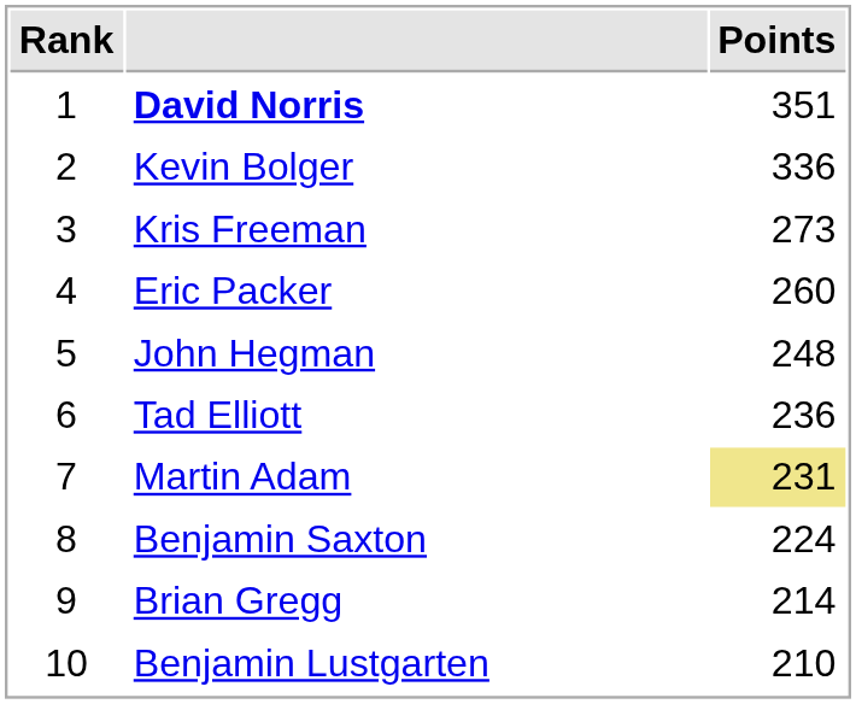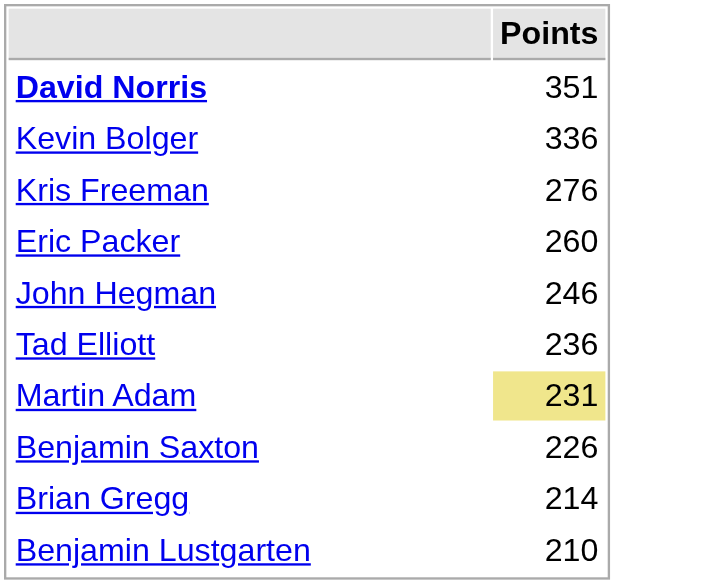 <table cellspacing="1" cellpadding="3" style="border:1px solid #AAAAAA;font-size:86%">
 <tr style="background-color: #E4E4E4;">
-<th style="border-bottom:1px solid #AAAAAA" width=10>Rank</th>
 <th style="border-bottom:1px solid #AAAAAA" width=200></th>
 <th style="border-bottom:1px solid #AAAAAA" width=20 align=right>Points</th>
 </tr>
 <tr>
-<td align=center>1</td>
 <td> <strong><a href='#'>David Norris</a></strong></td>
 <td align=right>351</td>
 </tr>
 <tr>
-<td align=center>2</td>
 <td> <a href='#'>Kevin Bolger</a></td>
 <td align=right>336</td>
 </tr>
 <tr>
-<td align=center>3</td>
 <td> <a href='#'>Kris Freeman</a></td>
-<td align=right>273</td>
+<td align=right>276</td>
 </tr>
 <tr>
-<td align=center>4</td>
 <td> <a href='#'>Eric Packer</a></td>
 <td align=right>260</td>
 </tr>
 <tr>
-<td align=center>5</td>
 <td> <a href='#'>John Hegman</a></td>
-<td align=right>248</td>
+<td align=right>246</td>
 </tr>
 <tr>
-<td align=center>6</td>
 <td> <a href='#'>Tad Elliott</a></td>
 <td align=right>236</td>
 </tr>
 <tr>
-<td align=center>7</td>
 <td> <a href='#'>Martin Adam</a></td>
 <td align=right style="background: khaki;">231</td>
 </tr>
 <tr>
-<td align=center>8</td>
 <td> <a href='#'>Benjamin Saxton</a></td>
-<td align=right>224</td>
+<td align=right>226</td>
 </tr>
 <tr>
-<td align=center>9</td>
 <td> <a href='#'>Brian Gregg</a></td>
 <td align=right>214</td>
 </tr>
 <tr>
-<td align=center>10</td>
 <td> <a href='#'>Benjamin Lustgarten</a></td>
 <td align=right>210</td>
 </tr>
 </table>
